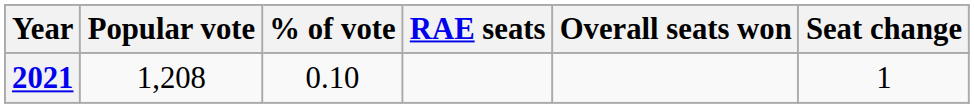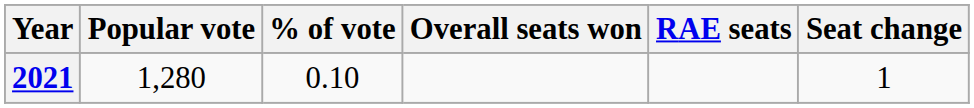 <table class="wikitable" style="text-align:center">
 <tr>
 <th>Year</th>
 <th>Popular vote</th>
 <th>% of vote</th>
+<th>Overall seats won</th>
 <th><a href='#'>R</a><a href='#'>AE</a> seats</th>
-<th>Overall seats won</th>
 <th>Seat change</th>
 </tr>
 <tr>
 <th><a href='#'>2021</a></th>
-<td>1,208</td>
+<td>1,280</td>
 <td>0.10</td>
 <td></td>
 <td></td>
 <td> 1</td>
 </tr>
 </table>
